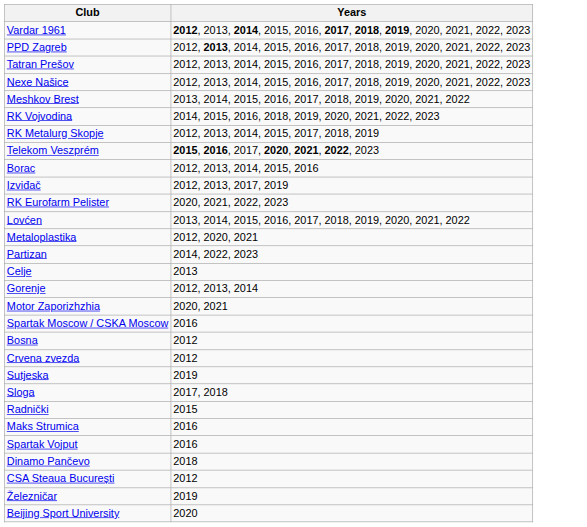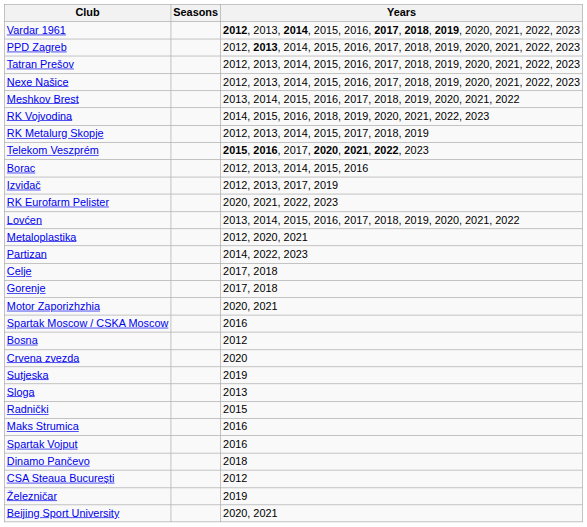 <table class="wikitable sortable">
 <tr>
 <th>Club</th>
+<th>Seasons</th>
 <th>Years</th>
 </tr>
 <tr>
 <td> <a href='#'>Vardar 1961</a></td>
+<td></td>
 <td><strong>2012</strong>, 2013, <strong>2014</strong>, 2015, 2016, <strong>2017</strong>, <strong>2018</strong>, <strong>2019</strong>, 2020, 2021, 2022, 2023</td>
 </tr>
 <tr>
 <td> <a href='#'>PPD Zagreb</a></td>
+<td></td>
 <td>2012, <strong>2013</strong>, 2014, 2015, 2016, 2017, 2018, 2019, 2020, 2021, 2022, 2023</td>
 </tr>
 <tr>
 <td> <a href='#'>Tatran Prešov</a></td>
+<td></td>
 <td>2012, 2013, 2014, 2015, 2016, 2017, 2018, 2019, 2020, 2021, 2022, 2023</td>
 </tr>
 <tr>
 <td> <a href='#'>Nexe Našice</a></td>
+<td></td>
 <td>2012, 2013, 2014, 2015, 2016, 2017, 2018, 2019, 2020, 2021, 2022, 2023</td>
 </tr>
 <tr>
 <td> <a href='#'>Meshkov Brest</a></td>
+<td></td>
 <td>2013, 2014, 2015, 2016, 2017, 2018, 2019, 2020, 2021, 2022</td>
 </tr>
 <tr>
 <td> <a href='#'>RK Vojvodina</a></td>
+<td></td>
 <td>2014, 2015, 2016, 2018, 2019, 2020, 2021, 2022, 2023</td>
 </tr>
 <tr>
 <td> <a href='#'>RK Metalurg Skopje</a></td>
+<td></td>
 <td>2012, 2013, 2014, 2015, 2017, 2018, 2019</td>
 </tr>
 <tr>
 <td> <a href='#'>Telekom Veszprém</a></td>
+<td></td>
 <td><strong>2015</strong>, <strong>2016</strong>, 2017, <strong>2020</strong>, <strong>2021</strong>, <strong>2022</strong>, 2023</td>
 </tr>
 <tr>
 <td> <a href='#'>Borac</a></td>
+<td></td>
 <td>2012, 2013, 2014, 2015, 2016</td>
 </tr>
 <tr>
 <td> <a href='#'>Izviđač</a></td>
+<td></td>
 <td>2012, 2013, 2017, 2019</td>
 </tr>
 <tr>
 <td> <a href='#'>RK Eurofarm Pelister</a></td>
+<td></td>
 <td>2020, 2021, 2022, 2023</td>
 </tr>
 <tr>
 <td> <a href='#'>Lovćen</a></td>
+<td></td>
 <td>2013, 2014, 2015, 2016, 2017, 2018, 2019, 2020, 2021, 2022</td>
 </tr>
 <tr>
 <td> <a href='#'>Metaloplastika</a></td>
+<td></td>
 <td>2012, 2020, 2021</td>
 </tr>
 <tr>
 <td> <a href='#'>Partizan</a></td>
+<td></td>
 <td>2014, 2022, 2023</td>
 </tr>
 <tr>
 <td> <a href='#'>Celje</a></td>
-<td>2013</td>
+<td></td>
+<td>2017, 2018</td>
 </tr>
 <tr>
 <td> <a href='#'>Gorenje</a></td>
-<td>2012, 2013, 2014</td>
+<td></td>
+<td>2017, 2018</td>
 </tr>
 <tr>
 <td> <a href='#'>Motor Zaporizhzhia</a></td>
+<td></td>
 <td>2020, 2021</td>
 </tr>
 <tr>
 <td> <a href='#'>Spartak Moscow / CSKA Moscow</a></td>
+<td></td>
 <td>2016</td>
 </tr>
 <tr>
 <td> <a href='#'>Bosna</a></td>
+<td></td>
 <td>2012</td>
 </tr>
 <tr>
 <td> <a href='#'>Crvena zvezda</a></td>
-<td>2012</td>
+<td></td>
+<td>2020</td>
 </tr>
 <tr>
 <td> <a href='#'>Sutjeska</a></td>
+<td></td>
 <td>2019</td>
 </tr>
 <tr>
 <td> <a href='#'>Sloga</a></td>
-<td>2017, 2018</td>
+<td></td>
+<td>2013</td>
 </tr>
 <tr>
 <td> <a href='#'>Radnički</a></td>
+<td></td>
 <td>2015</td>
 </tr>
 <tr>
 <td> <a href='#'>Maks Strumica</a></td>
+<td></td>
 <td>2016</td>
 </tr>
 <tr>
 <td> <a href='#'>Spartak Vojput</a></td>
+<td></td>
 <td>2016</td>
 </tr>
 <tr>
 <td> <a href='#'>Dinamo Pančevo</a></td>
+<td></td>
 <td>2018</td>
 </tr>
 <tr>
 <td> <a href='#'>CSA Steaua București</a></td>
+<td></td>
 <td>2012</td>
 </tr>
 <tr>
 <td> <a href='#'>Železničar</a></td>
+<td></td>
 <td>2019</td>
 </tr>
 <tr>
 <td> <a href='#'>Beijing Sport University</a></td>
-<td>2020</td>
+<td></td>
+<td>2020, 2021</td>
 </tr>
 </table>
